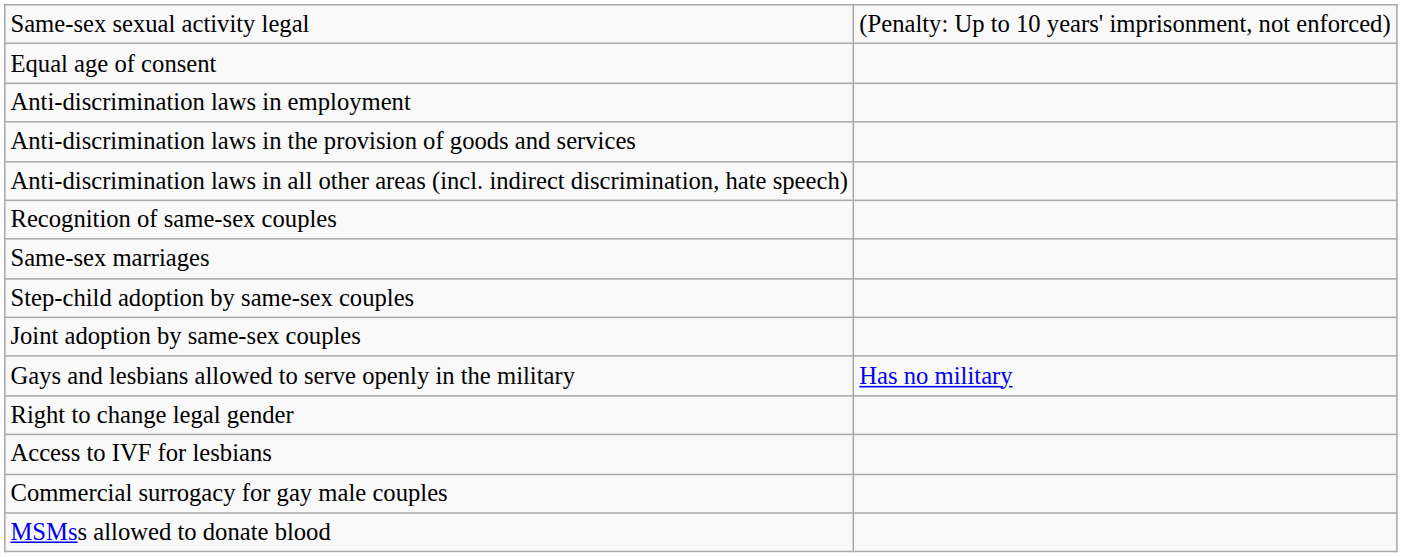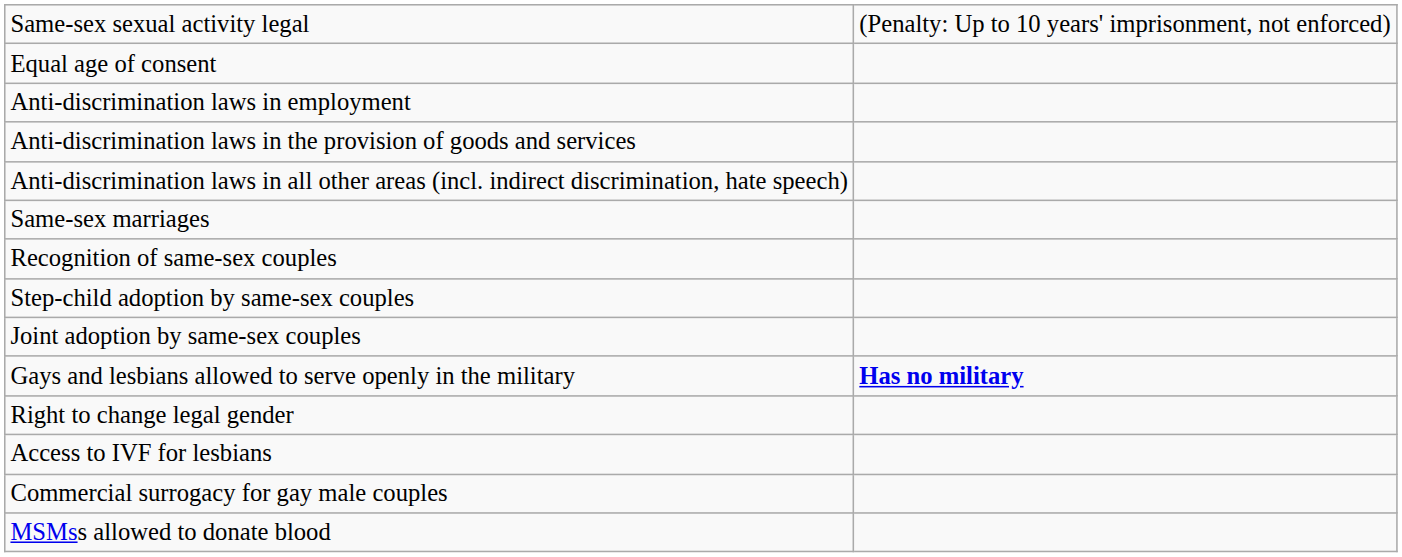 <table class="wikitable">
 <tr>
 <td>Same-sex sexual activity legal</td>
 <td> (Penalty: Up to 10 years' imprisonment, not enforced)</td>
 </tr>
 <tr>
 <td>Equal age of consent</td>
 <td></td>
 </tr>
 <tr>
 <td>Anti-discrimination laws in employment</td>
 <td></td>
 </tr>
 <tr>
 <td>Anti-discrimination laws in the provision of goods and services</td>
 <td></td>
 </tr>
 <tr>
 <td>Anti-discrimination laws in all other areas (incl. indirect discrimination, hate speech)</td>
 <td></td>
 </tr>
 <tr>
-<td>Recognition of same-sex couples</td>
+<td>Same-sex marriages</td>
 <td></td>
 </tr>
 <tr>
-<td>Same-sex marriages</td>
+<td>Recognition of same-sex couples</td>
 <td></td>
 </tr>
 <tr>
 <td>Step-child adoption by same-sex couples</td>
 <td></td>
 </tr>
 <tr>
 <td>Joint adoption by same-sex couples</td>
 <td></td>
 </tr>
 <tr>
 <td>Gays and lesbians allowed to serve openly in the military</td>
-<td><a href='#'>Has no military</a></td>
+<td><strong><a href='#'>Has no military</a></strong></td>
 </tr>
 <tr>
 <td>Right to change legal gender</td>
 <td></td>
 </tr>
 <tr>
 <td>Access to IVF for lesbians</td>
 <td></td>
 </tr>
 <tr>
 <td>Commercial surrogacy for gay male couples</td>
 <td></td>
 </tr>
 <tr>
 <td><a href='#'>MSMs</a>s allowed to donate blood</td>
 <td></td>
 </tr>
 </table>
